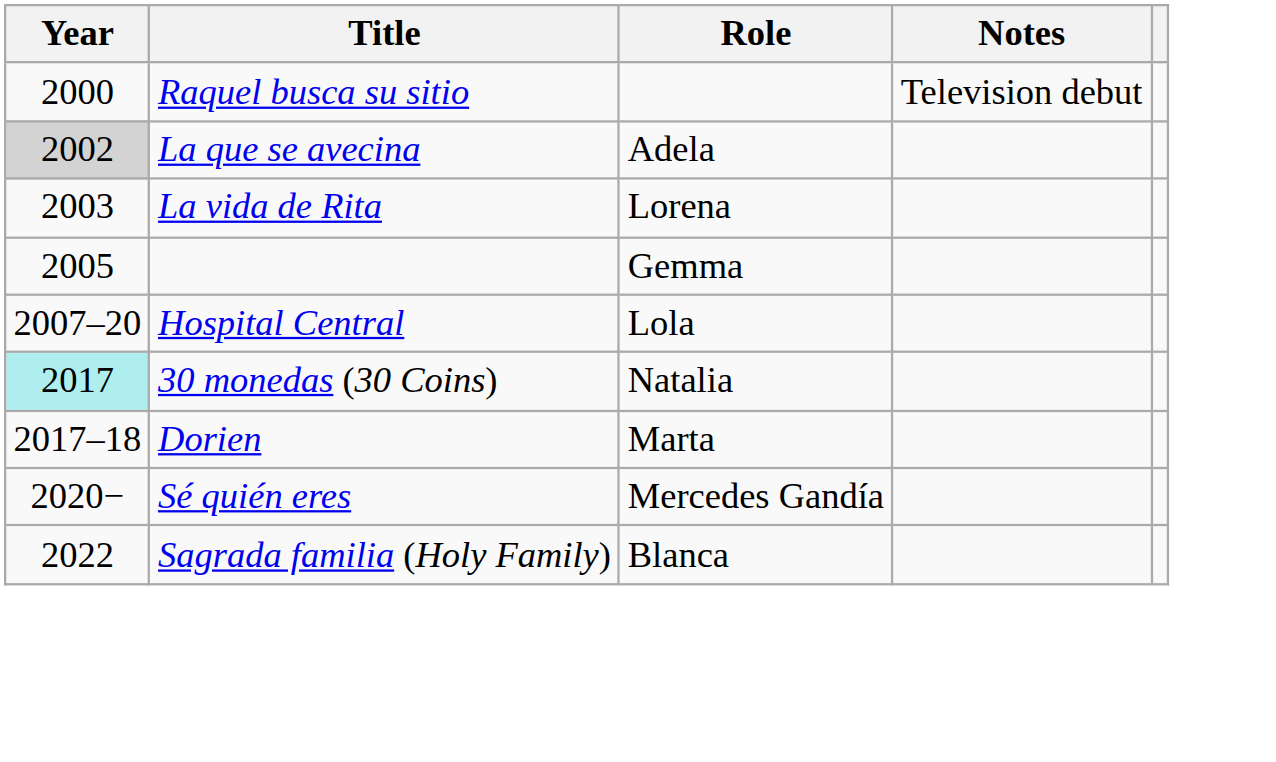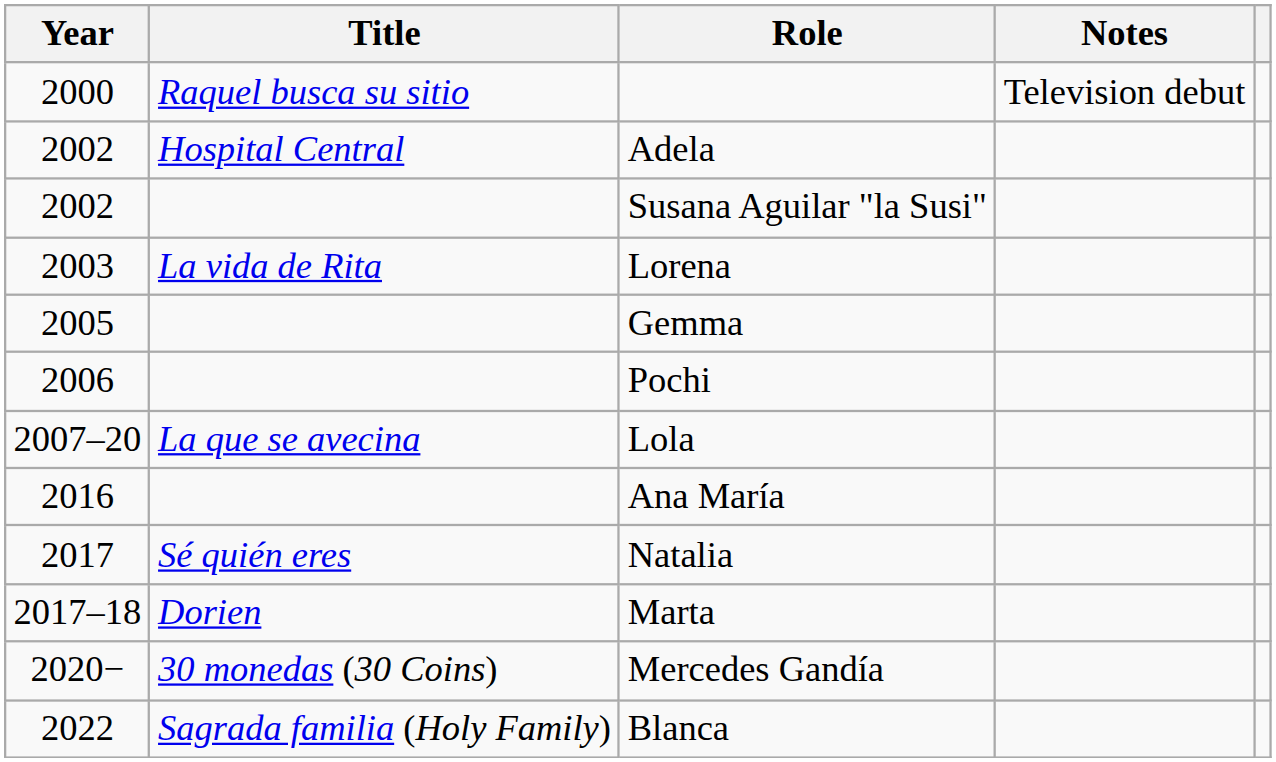 <table class="wikitable">
 <tr>
 <th>Year</th>
 <th>Title</th>
 <th>Role</th>
 <th>Notes</th>
 <th></th>
 </tr>
 <tr>
 <td align = "center">2000</td>
 <td><em><a href='#'>Raquel busca su sitio</a></em></td>
 <td></td>
 <td>Television debut</td>
 <td align = "center"></td>
 </tr>
 <tr>
-<td align = "center" style="background: lightgrey;">2002</td>
-<td><em><a href='#'>La que se avecina</a></em></td>
+<td align = "center">2002</td>
+<td><em><a href='#'>Hospital Central</a></em></td>
 <td>Adela</td>
+<td></td>
+<td align = "center"></td>
+</tr>
+<tr>
+<td align = "center">2002</td>
+<td><em></em></td>
+<td>Susana Aguilar "la Susi"</td>
 <td></td>
 <td align = "center"></td>
 </tr>
 <tr>
 <td align = "center">2003</td>
 <td><em><a href='#'>La vida de Rita</a></em></td>
 <td>Lorena</td>
 <td></td>
 <td align = "center"></td>
 </tr>
 <tr>
 <td align = "center">2005</td>
 <td><em></em></td>
 <td>Gemma</td>
 <td></td>
 <td align = "center"></td>
 </tr>
 <tr>
+<td align = "center">2006</td>
+<td><em></em></td>
+<td>Pochi</td>
+<td></td>
+<td align = "center"></td>
+</tr>
+<tr>
 <td align = "center">2007–20</td>
-<td><em><a href='#'>Hospital Central</a></em></td>
+<td><em><a href='#'>La que se avecina</a></em></td>
 <td>Lola</td>
 <td></td>
 <td align = "center"></td>
 </tr>
 <tr>
-<td align = "center" style="background: paleturquoise;">2017</td>
-<td><em><a href='#'>30 monedas</a></em> (<em>30 Coins</em>)</td>
+<td align = "center">2016</td>
+<td><em></em></td>
+<td>Ana María</td>
+<td></td>
+<td align = "center"></td>
+</tr>
+<tr>
+<td align = "center">2017</td>
+<td><em><a href='#'>Sé quién eres</a></em></td>
 <td>Natalia</td>
 <td></td>
 <td align = "center"></td>
 </tr>
 <tr>
 <td align = "center">2017–18</td>
 <td><em><a href='#'>Dorien</a></em></td>
 <td>Marta</td>
 <td></td>
 <td align = "center"></td>
 </tr>
 <tr>
 <td align = "center">2020−</td>
-<td><em><a href='#'>Sé quién eres</a></em></td>
+<td><em><a href='#'>30 monedas</a></em> (<em>30 Coins</em>)</td>
 <td>Mercedes Gandía</td>
 <td></td>
 <td align = "center"></td>
 </tr>
 <tr>
 <td align = "center">2022</td>
 <td><em><a href='#'>Sagrada familia</a></em> (<em>Holy Family</em>)</td>
 <td>Blanca</td>
 <td></td>
 <td align = "center"></td>
 </tr>
 </table>
